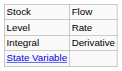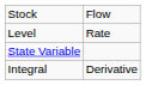 <table class="wikitable">
 <tr>
 <td>Stock</td>
 <td>Flow</td>
 </tr>
 <tr>
 <td>Level</td>
 <td>Rate</td>
 </tr>
 <tr>
+<td><a href='#'>State Variable</a></td>
+<td></td>
+</tr>
+<tr>
 <td>Integral</td>
 <td>Derivative</td>
 </tr>
-<tr>
-<td><a href='#'>State Variable</a></td>
-<td></td>
-</tr>
 </table>
